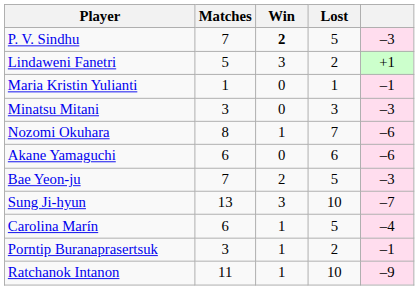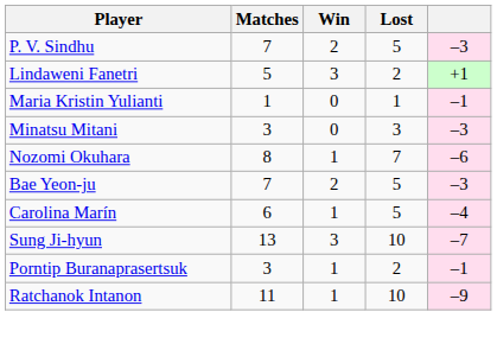 <table class="sortable wikitable" style="text-align:center">
 <tr>
 <th width="200">Player</th>
 <th width="50">Matches</th>
 <th width="50">Win</th>
 <th width="50">Lost</th>
 <th width="50"></th>
 </tr>
 <tr>
 <td align="left"> <a href='#'>P. V. Sindhu</a></td>
 <td>7</td>
-<td><strong>2</strong></td>
+<td>2</td>
 <td>5</td>
 <td bgcolor="#ffddee">–3</td>
 </tr>
 <tr>
 <td align="left"> <a href='#'>Lindaweni Fanetri</a></td>
 <td>5</td>
 <td>3</td>
 <td>2</td>
 <td bgcolor="#ccffcc">+1</td>
 </tr>
 <tr>
 <td align="left"> <a href='#'>Maria Kristin Yulianti</a></td>
 <td>1</td>
 <td>0</td>
 <td>1</td>
 <td bgcolor="#ffddee">–1</td>
 </tr>
 <tr>
 <td align="left"> <a href='#'>Minatsu Mitani</a></td>
 <td>3</td>
 <td>0</td>
 <td>3</td>
 <td bgcolor="#ffddee">–3</td>
 </tr>
 <tr>
 <td align="left"> <a href='#'>Nozomi Okuhara</a></td>
 <td>8</td>
 <td>1</td>
 <td>7</td>
 <td bgcolor="#ffddee">–6</td>
 </tr>
 <tr>
-<td align="left"> <a href='#'>Akane Yamaguchi</a></td>
-<td>6</td>
-<td>0</td>
-<td>6</td>
-<td bgcolor="#ffddee">–6</td>
-</tr>
-<tr>
 <td align="left"> <a href='#'>Bae Yeon-ju</a></td>
 <td>7</td>
 <td>2</td>
 <td>5</td>
 <td bgcolor="#ffddee">–3</td>
 </tr>
 <tr>
+<td align="left"> <a href='#'>Carolina Marín</a></td>
+<td>6</td>
+<td>1</td>
+<td>5</td>
+<td bgcolor="#ffddee">–4</td>
+</tr>
+<tr>
 <td align="left"> <a href='#'>Sung Ji-hyun</a></td>
 <td>13</td>
 <td>3</td>
 <td>10</td>
 <td bgcolor="#ffddee">–7</td>
-</tr>
-<tr>
-<td align="left"> <a href='#'>Carolina Marín</a></td>
-<td>6</td>
-<td>1</td>
-<td>5</td>
-<td bgcolor="#ffddee">–4</td>
 </tr>
 <tr>
 <td align="left"> <a href='#'>Porntip Buranaprasertsuk</a></td>
 <td>3</td>
 <td>1</td>
 <td>2</td>
 <td bgcolor="#ffddee">–1</td>
 </tr>
 <tr>
 <td align="left"> <a href='#'>Ratchanok Intanon</a></td>
 <td>11</td>
 <td>1</td>
 <td>10</td>
 <td bgcolor="#ffddee">–9</td>
 </tr>
 </table>
